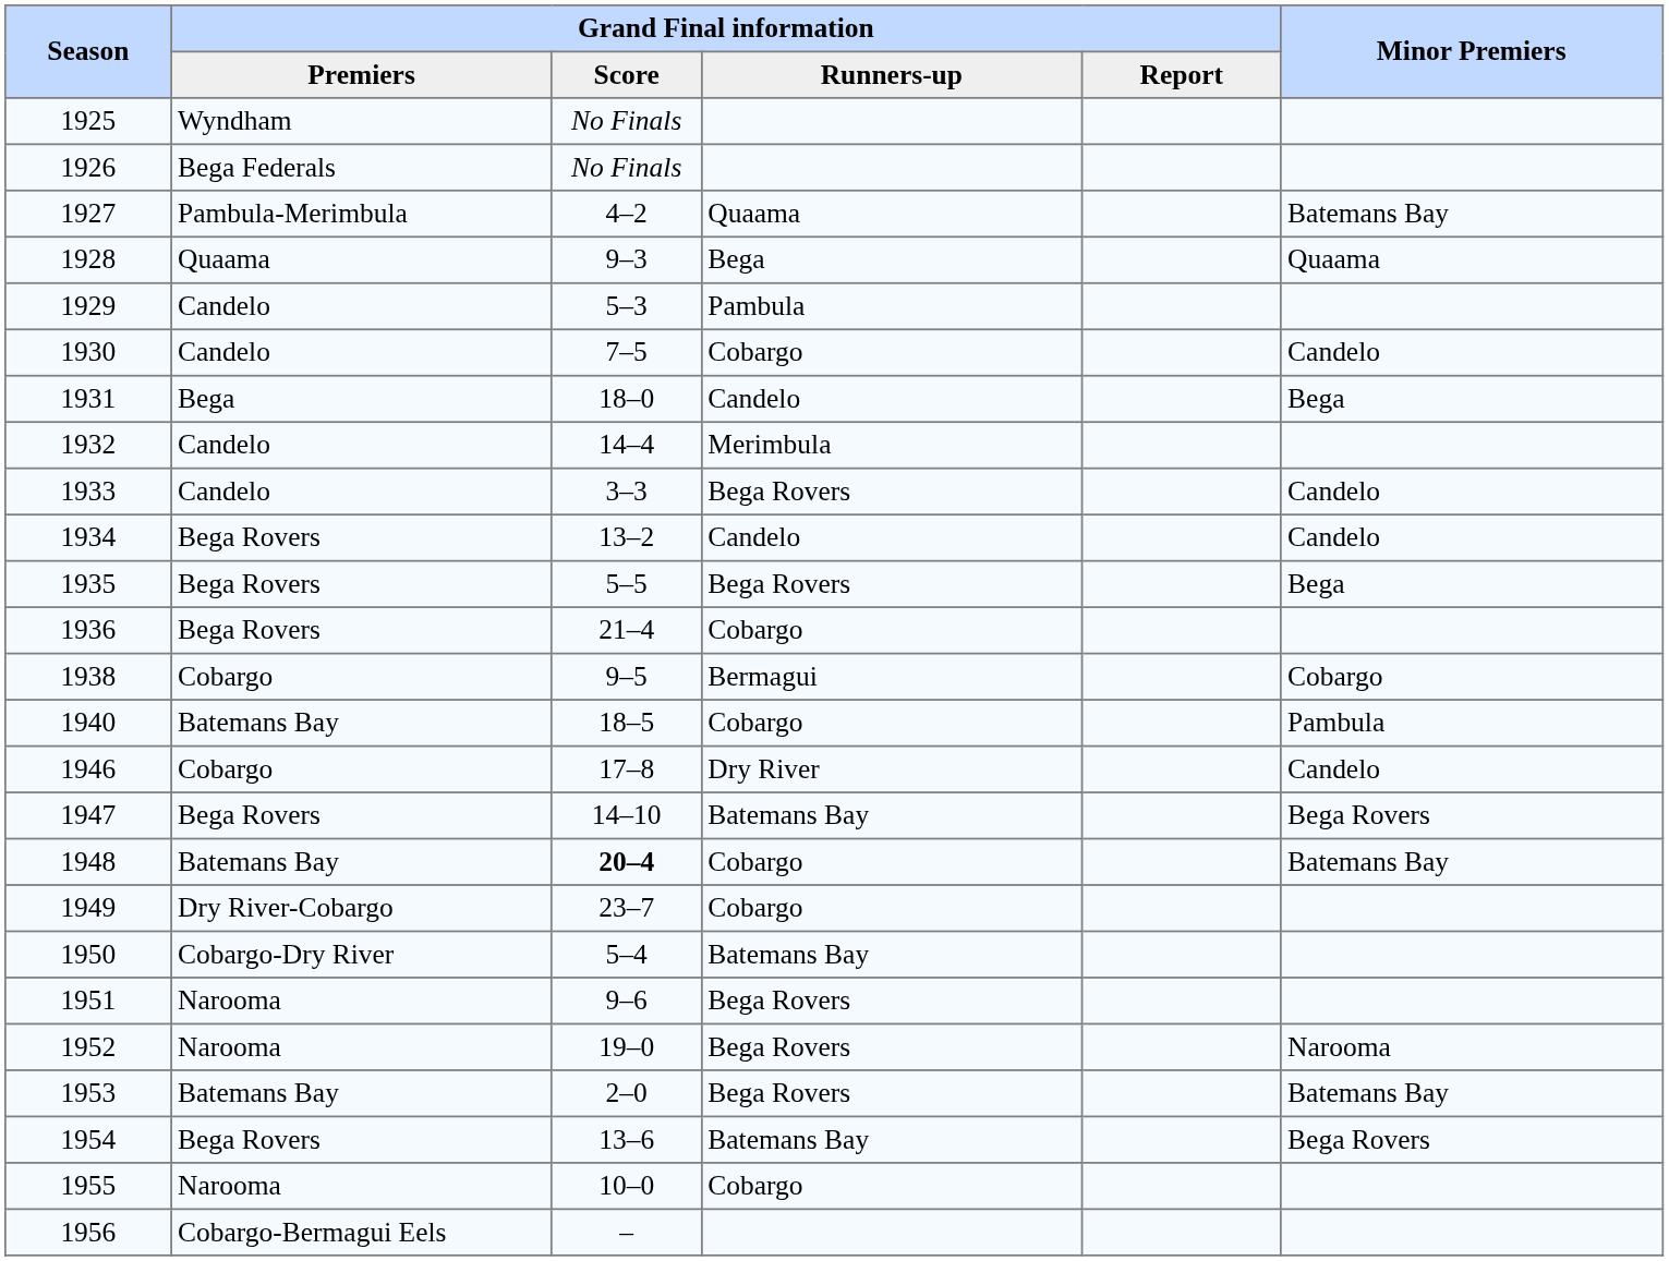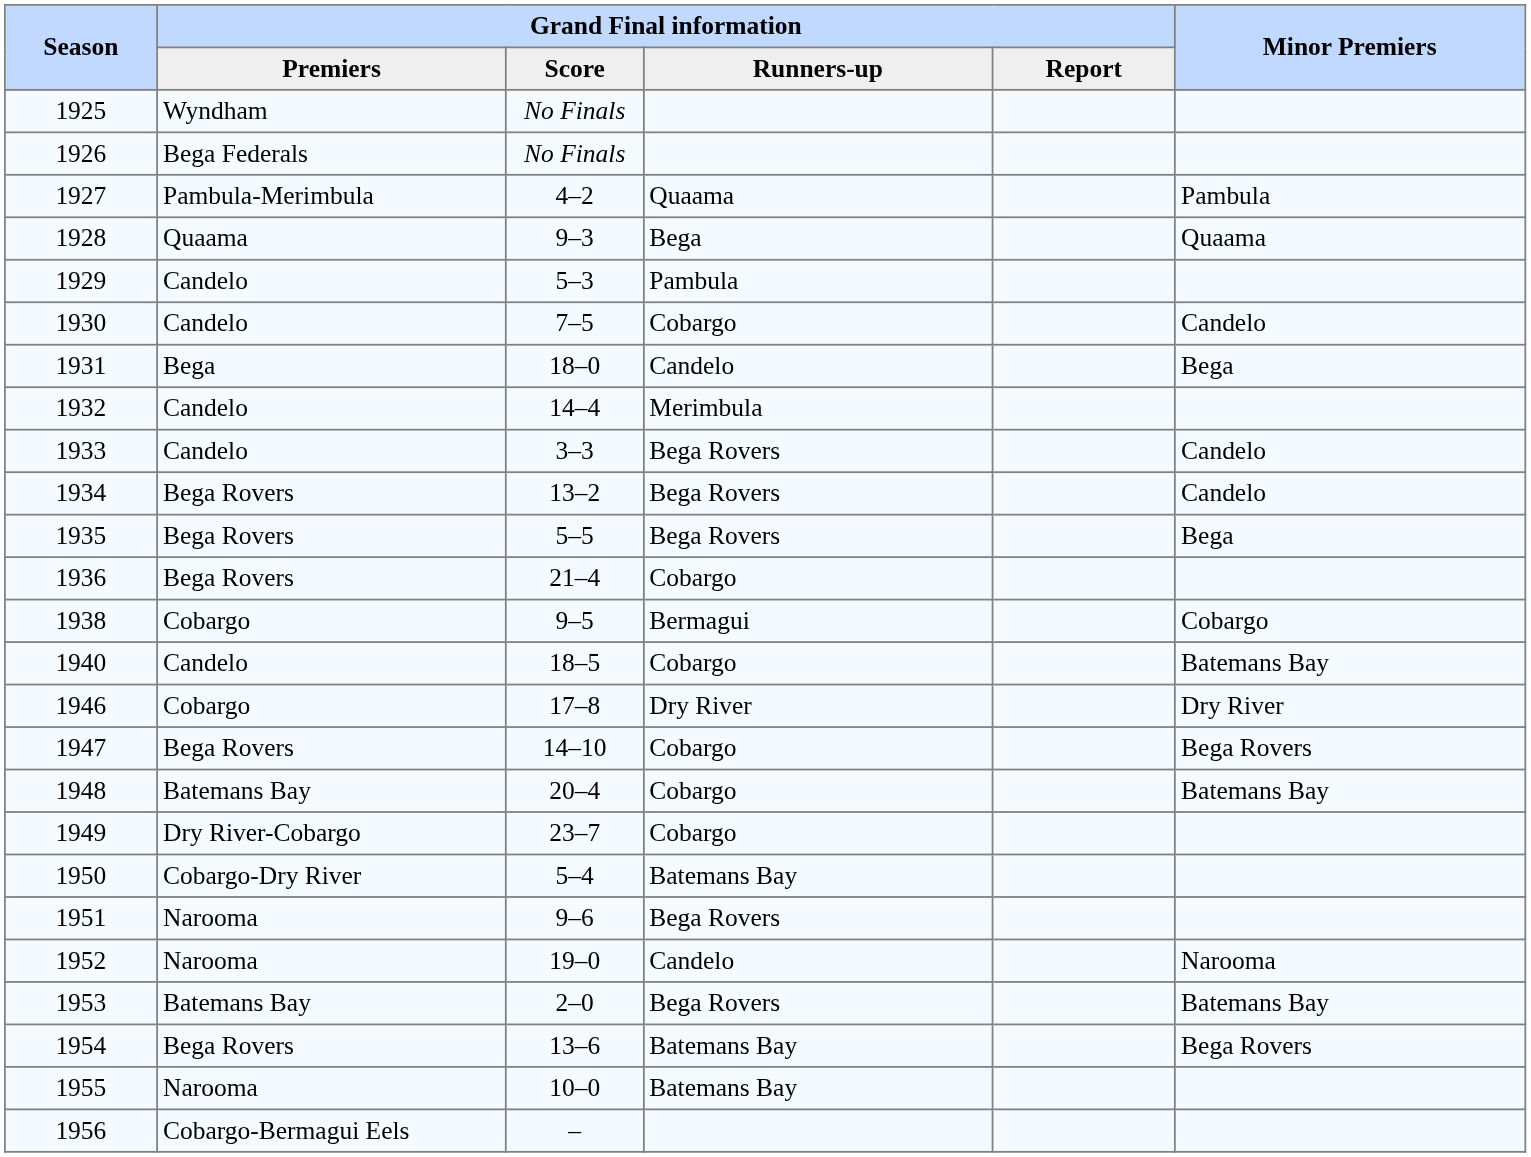 <table border=1 style="border-collapse:collapse; font-size:90%;" cellpadding=3 cellspacing=0 width=68%>
 <tr bgcolor=#C1D8FF>
 <th rowspan=2 width=10%>Season</th>
 <th rowspan=1 colspan=4>Grand Final information</th>
 <th rowspan=2 width=23%>Minor Premiers</th>
 </tr>
 <tr bgcolor=#EFEFEF>
 <th rowspan=1 width=23%>Premiers</th>
 <th rowspan=1 width=9%>Score</th>
 <th rowspan=1 width=23%>Runners-up</th>
 <th rowspan=1 width=12%>Report</th>
 </tr>
 <tr align=centre bgcolor=#F5FAFF>
 <td style="text-align:center;">1925</td>
 <td style="text-align:left;">Wyndham</td>
 <td style="text-align:center;"><em>No Finals</em></td>
 <td style="text-align:left;"></td>
 <td style="text-align:center;"></td>
 <td style="text-align:left;"></td>
 </tr>
 <tr align=centre bgcolor=#F5FAFF>
 <td style="text-align:center;">1926</td>
 <td style="text-align:left;">Bega Federals</td>
 <td style="text-align:center;"><em>No Finals</em></td>
 <td style="text-align:left;"></td>
 <td style="text-align:center;"></td>
 <td style="text-align:left;"></td>
 </tr>
 <tr align=centre bgcolor=#F5FAFF>
 <td style="text-align:center;">1927</td>
 <td style="text-align:left;"> Pambula-Merimbula</td>
 <td style="text-align:center;">4–2</td>
 <td style="text-align:left;">Quaama</td>
 <td style="text-align:center;"></td>
-<td style="text-align:left;"> Batemans Bay</td>
+<td style="text-align:left;"> Pambula</td>
 </tr>
 <tr align=centre bgcolor=#F5FAFF>
 <td style="text-align:center;">1928</td>
 <td style="text-align:left;">Quaama</td>
 <td style="text-align:center;">9–3</td>
 <td style="text-align:left;">Bega</td>
 <td style="text-align:center;"></td>
 <td style="text-align:left;">Quaama</td>
 </tr>
 <tr align=centre bgcolor=#F5FAFF>
 <td style="text-align:center;">1929</td>
 <td style="text-align:left;">Candelo</td>
 <td style="text-align:center;">5–3</td>
 <td style="text-align:left;"> Pambula</td>
 <td style="text-align:center;"></td>
 <td style="text-align:left;"></td>
 </tr>
 <tr align=centre bgcolor=#F5FAFF>
 <td style="text-align:center;">1930</td>
 <td style="text-align:left;">Candelo</td>
 <td style="text-align:center;">7–5</td>
 <td style="text-align:left;"> Cobargo</td>
 <td style="text-align:center;"></td>
 <td style="text-align:left;">Candelo</td>
 </tr>
 <tr align=centre bgcolor=#F5FAFF>
 <td style="text-align:center;">1931</td>
 <td style="text-align:left;">Bega</td>
 <td style="text-align:center;">18–0</td>
 <td style="text-align:left;">Candelo</td>
 <td style="text-align:center;"></td>
 <td style="text-align:left;">Bega</td>
 </tr>
 <tr align=centre bgcolor=#F5FAFF>
 <td style="text-align:center;">1932</td>
 <td style="text-align:left;">Candelo</td>
 <td style="text-align:center;">14–4</td>
 <td style="text-align:left;">Merimbula</td>
 <td style="text-align:center;"></td>
 <td style="text-align:left;"></td>
 </tr>
 <tr align=centre bgcolor=#F5FAFF>
 <td style="text-align:center;">1933</td>
 <td style="text-align:left;">Candelo</td>
 <td style="text-align:center;">3–3</td>
 <td style="text-align:left;"> Bega Rovers</td>
 <td style="text-align:center;"></td>
 <td style="text-align:left;">Candelo</td>
 </tr>
 <tr align=centre bgcolor=#F5FAFF>
 <td style="text-align:center;">1934</td>
 <td style="text-align:left;"> Bega Rovers</td>
 <td style="text-align:center;">13–2</td>
-<td style="text-align:left;">Candelo</td>
+<td style="text-align:left;"> Bega Rovers</td>
 <td style="text-align:center;"></td>
 <td style="text-align:left;">Candelo</td>
 </tr>
 <tr align=centre bgcolor=#F5FAFF>
 <td style="text-align:center;">1935</td>
 <td style="text-align:left;"> Bega Rovers</td>
 <td style="text-align:center;">5–5</td>
 <td style="text-align:left;"> Bega Rovers</td>
 <td style="text-align:center;"></td>
 <td style="text-align:left;">Bega</td>
 </tr>
 <tr align=centre bgcolor=#F5FAFF>
 <td style="text-align:center;">1936</td>
 <td style="text-align:left;"> Bega Rovers</td>
 <td style="text-align:center;">21–4</td>
 <td style="text-align:left;"> Cobargo</td>
 <td style="text-align:center;"></td>
 <td style="text-align:left;"></td>
 </tr>
 <tr align=centre bgcolor=#F5FAFF>
 <td style="text-align:center;">1938</td>
 <td style="text-align:left;"> Cobargo</td>
 <td style="text-align:center;">9–5</td>
 <td style="text-align:left;">Bermagui</td>
 <td style="text-align:center;"></td>
 <td style="text-align:left;"> Cobargo</td>
 </tr>
 <tr align=centre bgcolor=#F5FAFF>
 <td style="text-align:center;">1940</td>
-<td style="text-align:left;"> Batemans Bay</td>
+<td style="text-align:left;">Candelo</td>
 <td style="text-align:center;">18–5</td>
 <td style="text-align:left;"> Cobargo</td>
 <td style="text-align:center;"></td>
-<td style="text-align:left;"> Pambula</td>
+<td style="text-align:left;"> Batemans Bay</td>
 </tr>
 <tr align=centre bgcolor=#F5FAFF>
 <td style="text-align:center;">1946</td>
 <td style="text-align:left;"> Cobargo</td>
 <td style="text-align:center;">17–8</td>
 <td style="text-align:left;">Dry River</td>
 <td style="text-align:center;"></td>
-<td style="text-align:left;">Candelo</td>
+<td style="text-align:left;">Dry River</td>
 </tr>
 <tr align=centre bgcolor=#F5FAFF>
 <td style="text-align:center;">1947</td>
 <td style="text-align:left;"> Bega Rovers</td>
 <td style="text-align:center;">14–10</td>
-<td style="text-align:left;"> Batemans Bay</td>
+<td style="text-align:left;"> Cobargo</td>
 <td style="text-align:center;"></td>
 <td style="text-align:left;"> Bega Rovers</td>
 </tr>
 <tr align=centre bgcolor=#F5FAFF>
 <td style="text-align:center;">1948</td>
 <td style="text-align:left;"> Batemans Bay</td>
-<td style="text-align:center;"><strong>20–4</strong></td>
+<td style="text-align:center;">20–4</td>
 <td style="text-align:left;"> Cobargo</td>
 <td style="text-align:center;"></td>
 <td style="text-align:left;"> Batemans Bay</td>
 </tr>
 <tr align=centre bgcolor=#F5FAFF>
 <td style="text-align:center;">1949</td>
 <td style="text-align:left;"> Dry River-Cobargo</td>
 <td style="text-align:center;">23–7</td>
 <td style="text-align:left;"> Cobargo</td>
 <td style="text-align:center;"></td>
 <td style="text-align:left;"></td>
 </tr>
 <tr align=centre bgcolor=#F5FAFF>
 <td style="text-align:center;">1950</td>
 <td style="text-align:left;"> Cobargo-Dry River</td>
 <td style="text-align:center;">5–4</td>
 <td style="text-align:left;"> Batemans Bay</td>
 <td style="text-align:center;"></td>
 <td style="text-align:left;"></td>
 </tr>
 <tr align=centre bgcolor=#F5FAFF>
 <td style="text-align:center;">1951</td>
 <td style="text-align:left;"> Narooma</td>
 <td style="text-align:center;">9–6</td>
 <td style="text-align:left;"> Bega Rovers</td>
 <td style="text-align:center;"></td>
 <td style="text-align:left;"></td>
 </tr>
 <tr align=centre bgcolor=#F5FAFF>
 <td style="text-align:center;">1952</td>
 <td style="text-align:left;"> Narooma</td>
 <td style="text-align:center;">19–0</td>
-<td style="text-align:left;"> Bega Rovers</td>
+<td style="text-align:left;">Candelo</td>
 <td style="text-align:center;"></td>
 <td style="text-align:left;"> Narooma</td>
 </tr>
 <tr align=centre bgcolor=#F5FAFF>
 <td style="text-align:center;">1953</td>
 <td style="text-align:left;"> Batemans Bay</td>
 <td style="text-align:center;">2–0</td>
 <td style="text-align:left;"> Bega Rovers</td>
 <td style="text-align:center;"></td>
 <td style="text-align:left;"> Batemans Bay</td>
 </tr>
 <tr align=centre bgcolor=#F5FAFF>
 <td style="text-align:center;">1954</td>
 <td style="text-align:left;"> Bega Rovers</td>
 <td style="text-align:center;">13–6</td>
 <td style="text-align:left;"> Batemans Bay</td>
 <td style="text-align:center;"></td>
 <td style="text-align:left;"> Bega Rovers</td>
 </tr>
 <tr align=centre bgcolor=#F5FAFF>
 <td style="text-align:center;">1955</td>
 <td style="text-align:left;"> Narooma</td>
 <td style="text-align:center;">10–0</td>
-<td style="text-align:left;"> Cobargo</td>
+<td style="text-align:left;"> Batemans Bay</td>
 <td style="text-align:center;"></td>
 <td style="text-align:left;"></td>
 </tr>
 <tr align=centre bgcolor=#F5FAFF>
 <td style="text-align:center;">1956</td>
 <td style="text-align:left;">Cobargo-Bermagui Eels</td>
 <td style="text-align:center;">–</td>
 <td style="text-align:left;"></td>
 <td style="text-align:center;"></td>
 <td style="text-align:left;"></td>
 </tr>
 </table>
